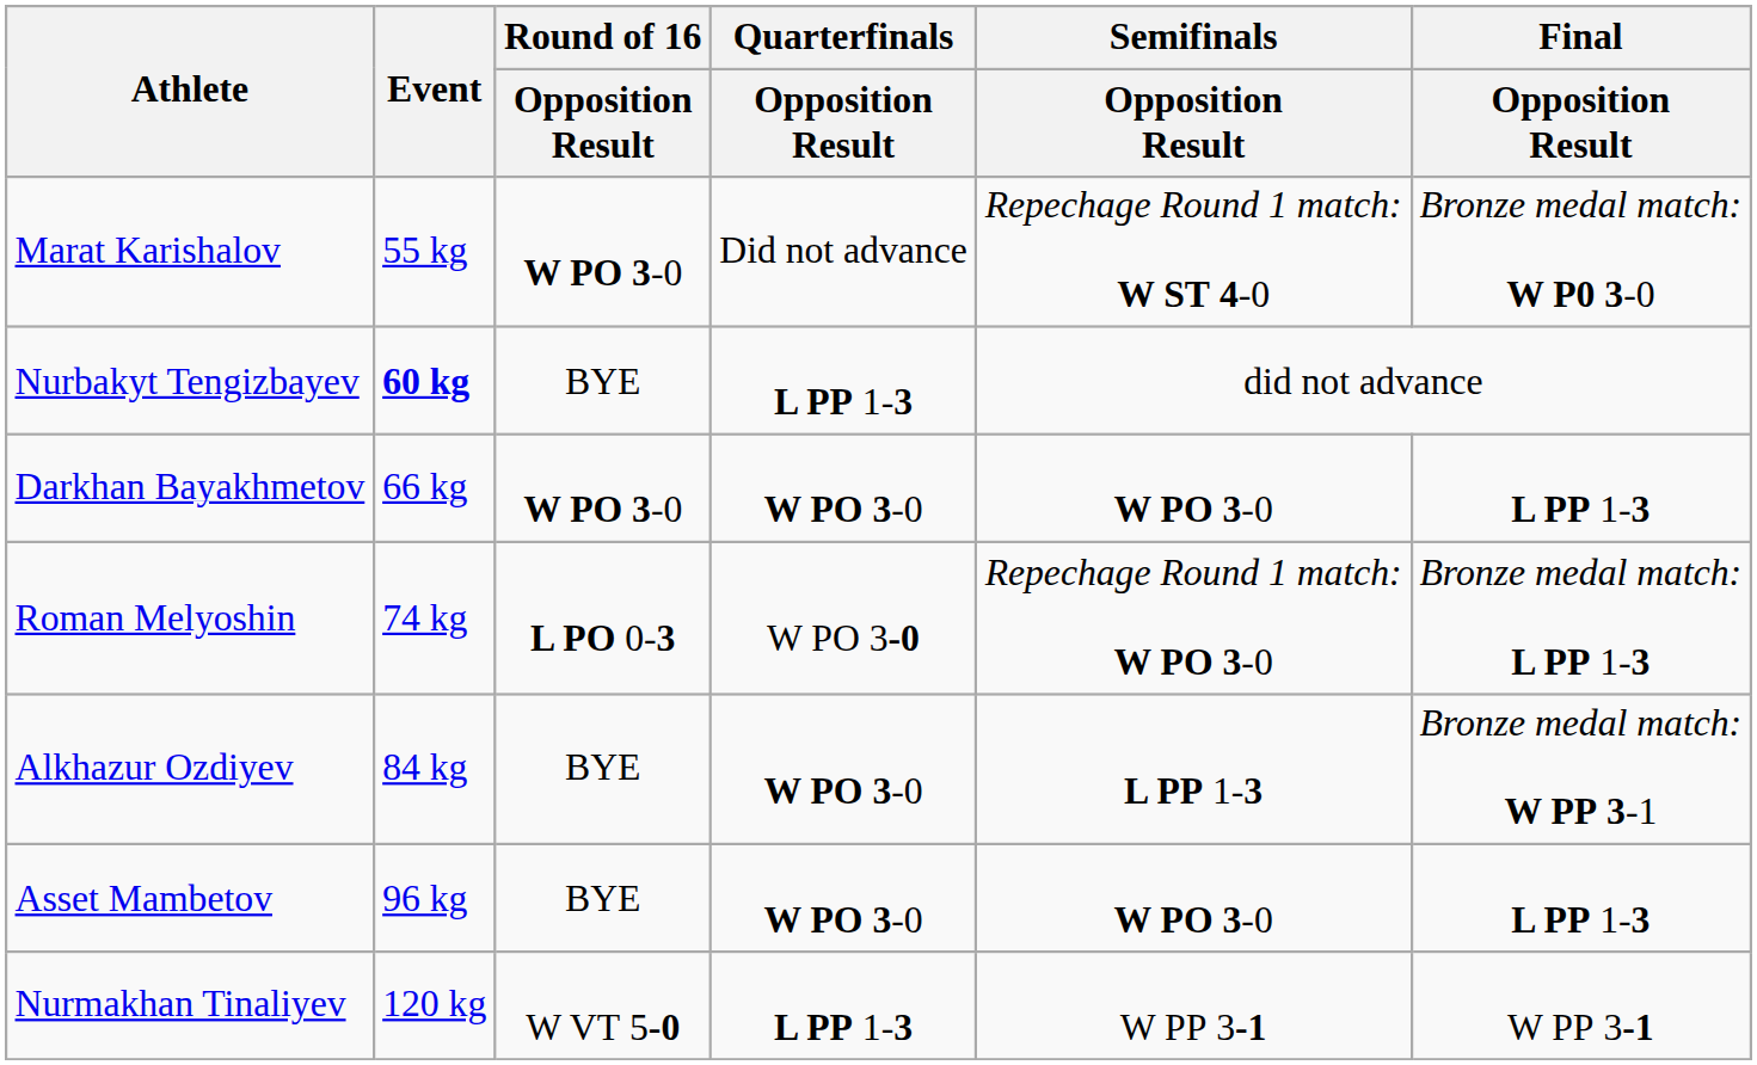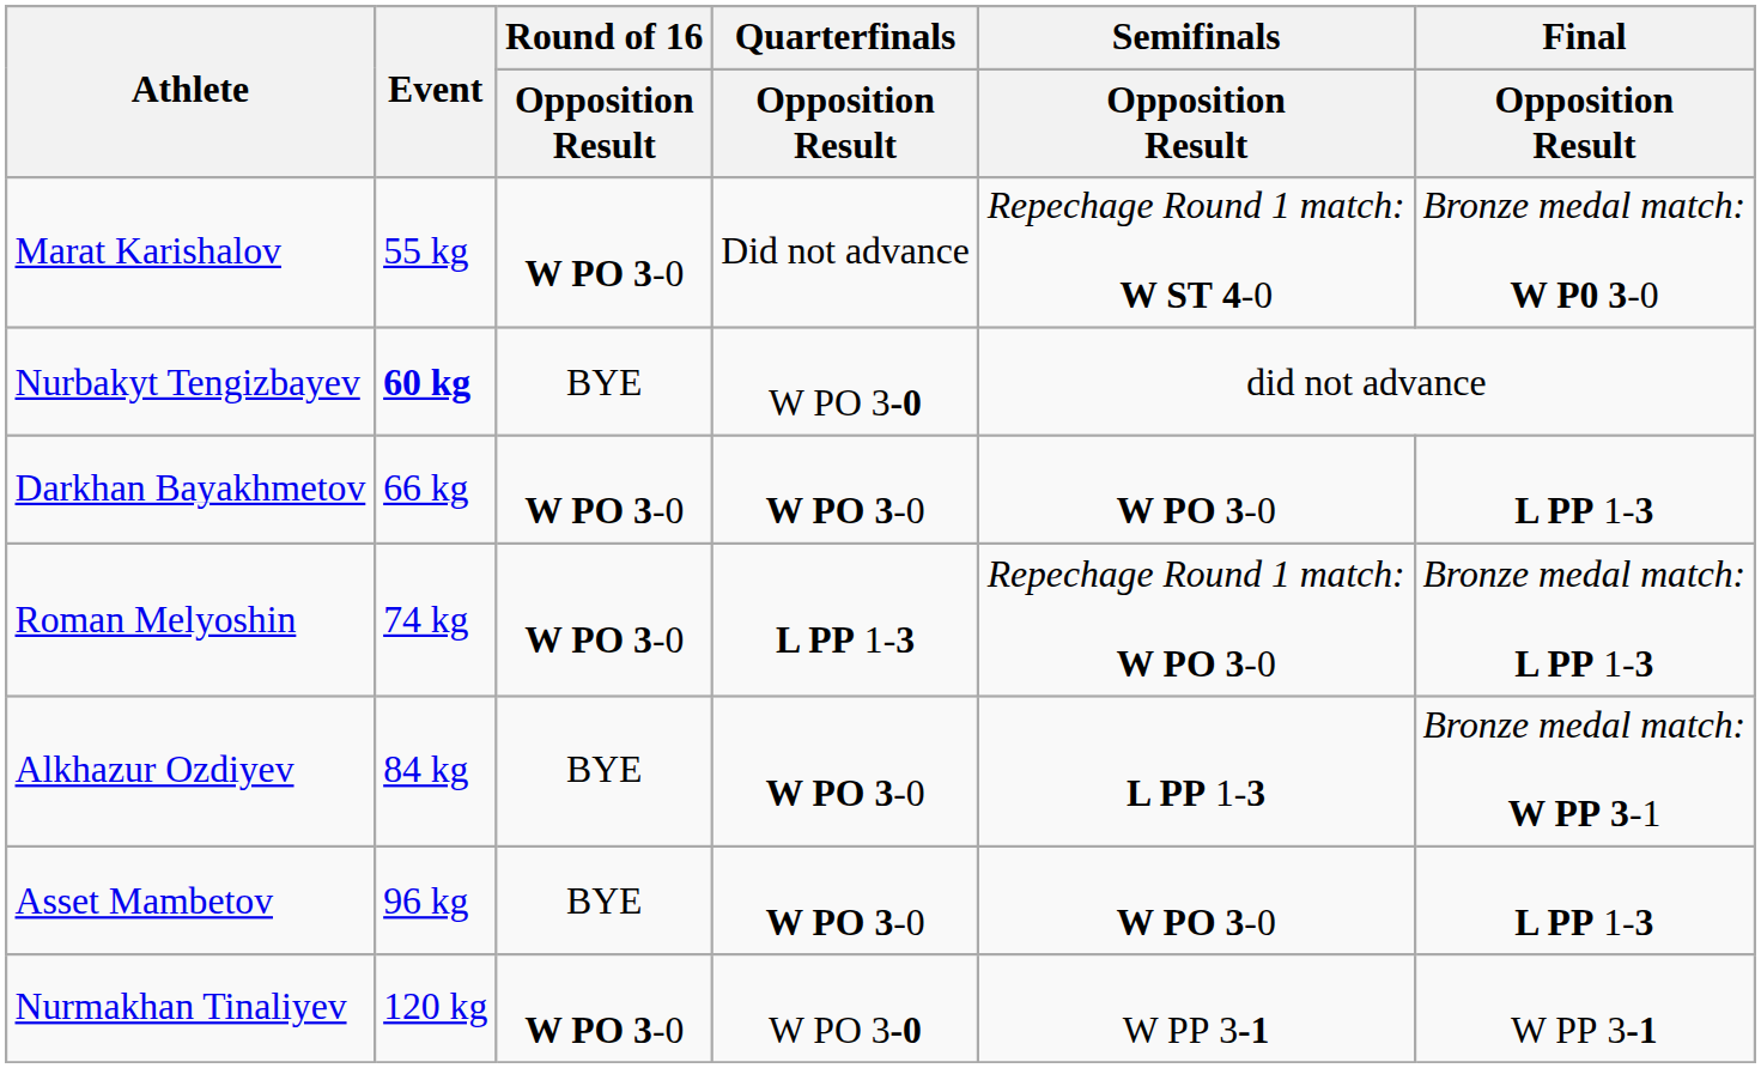 <table class="wikitable" border="1" style="font-size:90%">
 <tr>
 <th rowspan=2>Athlete</th>
 <th rowspan=2>Event</th>
 <th>Round of 16</th>
 <th>Quarterfinals</th>
 <th>Semifinals</th>
 <th>Final</th>
 </tr>
 <tr>
 <th>Opposition<br>Result</th>
 <th>Opposition<br>Result</th>
 <th>Opposition<br>Result</th>
 <th>Opposition<br>Result</th>
 </tr>
 <tr>
 <td><a href='#'>Marat Karishalov</a></td>
 <td><a href='#'>55 kg</a></td>
 <td align=center><br><strong>W PO</strong> <strong>3</strong>-0</td>
 <td align=center>Did not advance</td>
 <td align=center><em>Repechage Round 1 match:</em><br><br><strong>W ST</strong> <strong>4</strong>-0</td>
 <td align=center><em>Bronze medal match:</em><br><br><strong>W P0</strong> <strong>3</strong>-0<br></td>
 </tr>
 <tr>
 <td><a href='#'>Nurbakyt Tengizbayev</a></td>
 <td><strong><a href='#'>60 kg</a></strong></td>
 <td align=center>BYE</td>
-<td align=center><br><strong>L PP</strong> 1-<strong>3</strong></td>
+<td align=center><br></strong>W PO<strong> </strong>3<strong>-0</td>
 <td align=center colspan="7">did not advance</td>
 </tr>
 <tr>
 <td><a href='#'>Darkhan Bayakhmetov</a></td>
 <td><a href='#'>66 kg</a></td>
 <td align=center><br><strong>W PO</strong> <strong>3</strong>-0</td>
 <td align=center><br><strong>W PO</strong> <strong>3</strong>-0</td>
 <td align=center><br><strong>W PO</strong> <strong>3</strong>-0</td>
 <td align=center><br><strong>L PP</strong> 1-<strong>3</strong><br></td>
 </tr>
 <tr>
 <td><a href='#'>Roman Melyoshin</a></td>
 <td><a href='#'>74 kg</a></td>
-<td align=center><br><strong>L PO</strong> 0-<strong>3</strong></td>
-<td align=center><br></strong>W PO<strong> </strong>3<strong>-0</td>
+<td align=center><br><strong>W PO</strong> <strong>3</strong>-0</td>
+<td align=center><br><strong>L PP</strong> 1-<strong>3</strong></td>
 <td align=center><em>Repechage Round 1 match:</em><br><br><strong>W PO</strong> <strong>3</strong>-0</td>
 <td align=center><em>Bronze medal match:</em><br><br><strong>L PP</strong> 1-<strong>3</strong></td>
 </tr>
 <tr>
 <td><a href='#'>Alkhazur Ozdiyev</a></td>
 <td><a href='#'>84 kg</a></td>
 <td align=center>BYE</td>
 <td align=center><br><strong>W PO</strong> <strong>3</strong>-0</td>
 <td align=center><br><strong>L PP</strong> 1-<strong>3</strong></td>
 <td align=center><em>Bronze medal match:</em><br><br><strong>W PP</strong> <strong>3</strong>-1<br></td>
 </tr>
 <tr>
 <td><a href='#'>Asset Mambetov</a></td>
 <td><a href='#'>96 kg</a></td>
 <td align=center>BYE</td>
 <td align=center><br><strong>W PO</strong> <strong>3</strong>-0</td>
 <td align=center><br><strong>W PO</strong> <strong>3</strong>-0</td>
 <td align=center><br><strong>L PP</strong> 1-<strong>3<em><br></td>
 </tr>
 <tr>
 <td><a href='#'>Nurmakhan Tinaliyev</a></td>
 <td><a href='#'>120 kg</a></td>
-<td align=center><br></strong>W VT<strong> </strong>5<strong>-0</td>
-<td align=center><br><strong>L PP</strong> 1-<strong>3</strong></td>
+<td align=center><br><strong>W PO</strong> <strong>3</strong>-0</td>
+<td align=center><br></strong>W PO<strong> </strong>3<strong>-0</td>
 <td align=center><br></strong>W PP<strong> </strong>3<strong>-1</td>
 <td align=center><br></strong>W PP<strong> </strong>3<strong>-1<br></td>
 </tr>
 </table>
